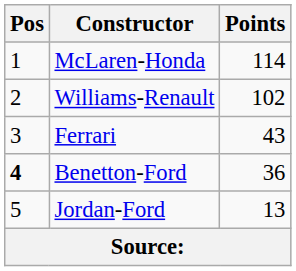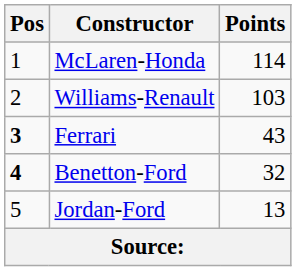 <table class="wikitable" style="font-size:95%;">
 <tr>
 <th>Pos</th>
 <th>Constructor</th>
 <th>Points</th>
 </tr>
 <tr>
 <td>1</td>
 <td> <a href='#'>McLaren</a>-<a href='#'>Honda</a></td>
 <td align="right">114</td>
 </tr>
 <tr>
 <td>2</td>
 <td> <a href='#'>Williams</a>-<a href='#'>Renault</a></td>
-<td align="right">102</td>
+<td align="right">103</td>
 </tr>
 <tr>
-<td>3</td>
+<td><strong>3</strong></td>
 <td>  <a href='#'>Ferrari</a></td>
 <td align="right">43</td>
 </tr>
 <tr>
 <td><strong>4</strong></td>
 <td> <a href='#'>Benetton</a>-<a href='#'>Ford</a></td>
-<td align="right">36</td>
+<td align="right">32</td>
 </tr>
 <tr>
 <td>5</td>
 <td> <a href='#'>Jordan</a>-<a href='#'>Ford</a></td>
 <td align="right">13</td>
 </tr>
 <tr>
 <th colspan=4>Source:</th>
 </tr>
 </table>
